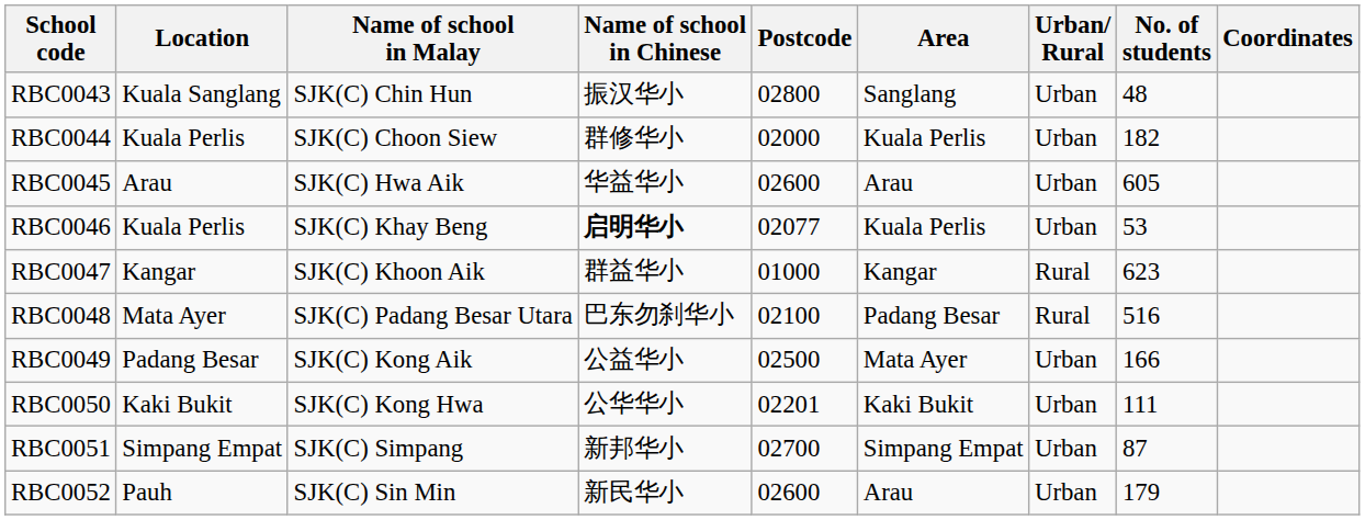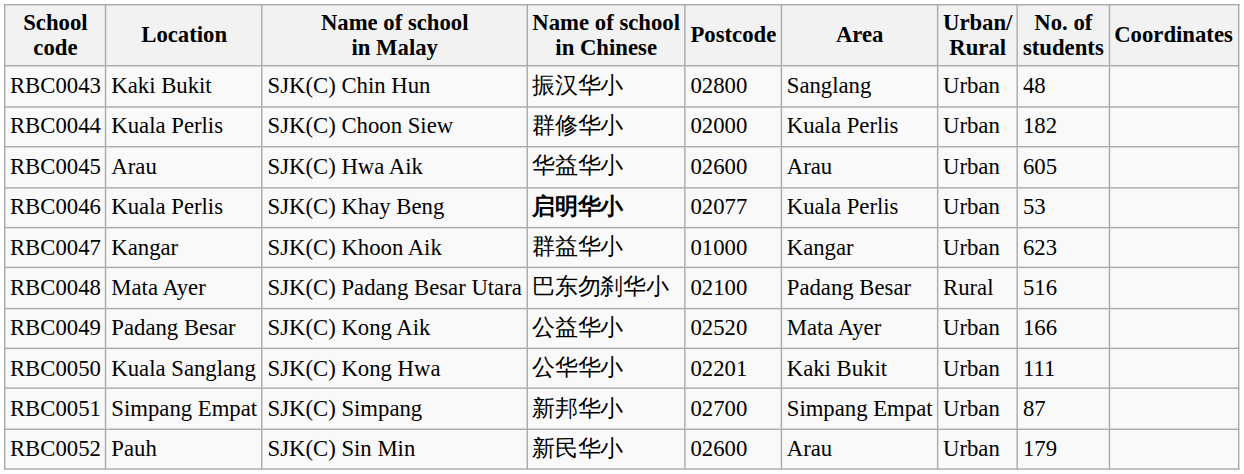 <table class="wikitable sortable">
 <tr>
 <th>School<br>code</th>
 <th>Location</th>
 <th>Name of school<br>in Malay</th>
 <th>Name of school<br>in Chinese</th>
 <th>Postcode</th>
 <th>Area</th>
 <th>Urban/<br>Rural</th>
 <th>No. of<br>students</th>
 <th>Coordinates</th>
 </tr>
 <tr>
 <td>RBC0043</td>
-<td>Kuala Sanglang</td>
+<td>Kaki Bukit</td>
 <td>SJK(C) Chin Hun</td>
 <td>振汉华小</td>
 <td>02800</td>
 <td>Sanglang</td>
 <td>Urban</td>
 <td>48</td>
 <td></td>
 </tr>
 <tr>
 <td>RBC0044</td>
 <td>Kuala Perlis</td>
 <td>SJK(C) Choon Siew</td>
 <td>群修华小</td>
 <td>02000</td>
 <td>Kuala Perlis</td>
 <td>Urban</td>
 <td>182</td>
 <td></td>
 </tr>
 <tr>
 <td>RBC0045</td>
 <td>Arau</td>
 <td>SJK(C) Hwa Aik</td>
 <td>华益华小</td>
 <td>02600</td>
 <td>Arau</td>
 <td>Urban</td>
 <td>605</td>
 <td></td>
 </tr>
 <tr>
 <td>RBC0046</td>
 <td>Kuala Perlis</td>
 <td>SJK(C) Khay Beng</td>
 <td><strong>启明华小</strong></td>
 <td>02077</td>
 <td>Kuala Perlis</td>
 <td>Urban</td>
 <td>53</td>
 <td></td>
 </tr>
 <tr>
 <td>RBC0047</td>
 <td>Kangar</td>
 <td>SJK(C) Khoon Aik</td>
 <td>群益华小</td>
 <td>01000</td>
 <td>Kangar</td>
-<td>Rural</td>
+<td>Urban</td>
 <td>623</td>
 <td></td>
 </tr>
 <tr>
 <td>RBC0048</td>
 <td>Mata Ayer</td>
 <td>SJK(C) Padang Besar Utara</td>
 <td>巴东勿刹华小</td>
 <td>02100</td>
 <td>Padang Besar</td>
 <td>Rural</td>
 <td>516</td>
 <td></td>
 </tr>
 <tr>
 <td>RBC0049</td>
 <td>Padang Besar</td>
 <td>SJK(C) Kong Aik</td>
 <td>公益华小</td>
-<td>02500</td>
+<td>02520</td>
 <td>Mata Ayer</td>
 <td>Urban</td>
 <td>166</td>
 <td></td>
 </tr>
 <tr>
 <td>RBC0050</td>
-<td>Kaki Bukit</td>
+<td>Kuala Sanglang</td>
 <td>SJK(C) Kong Hwa</td>
 <td>公华华小</td>
 <td>02201</td>
 <td>Kaki Bukit</td>
 <td>Urban</td>
 <td>111</td>
 <td></td>
 </tr>
 <tr>
 <td>RBC0051</td>
 <td>Simpang Empat</td>
 <td>SJK(C) Simpang</td>
 <td>新邦华小</td>
 <td>02700</td>
 <td>Simpang Empat</td>
 <td>Urban</td>
 <td>87</td>
 <td></td>
 </tr>
 <tr>
 <td>RBC0052</td>
 <td>Pauh</td>
 <td>SJK(C) Sin Min</td>
 <td>新民华小</td>
 <td>02600</td>
 <td>Arau</td>
 <td>Urban</td>
 <td>179</td>
 <td></td>
 </tr>
 </table>
